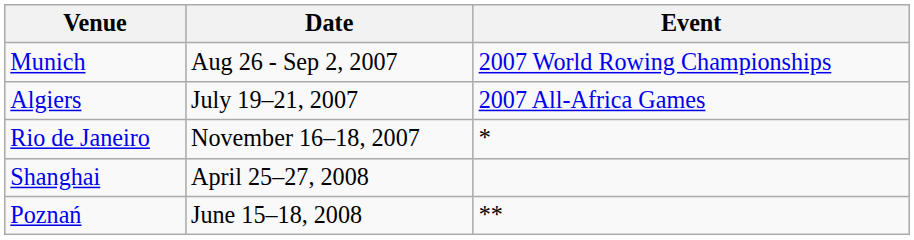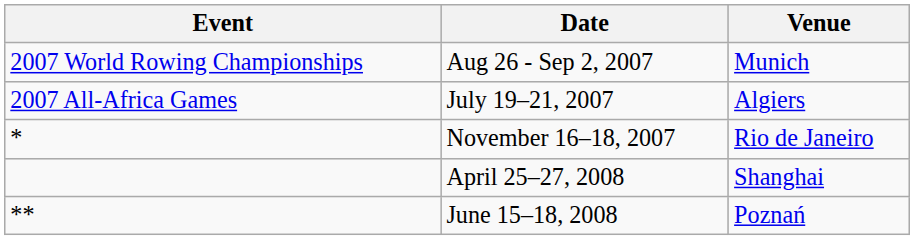 <table class="wikitable" width=600>
 <tr>
+<th>Event</th>
+<th>Date</th>
 <th>Venue</th>
-<th>Date</th>
-<th>Event</th>
 </tr>
 <tr>
+<td><a href='#'>2007 World Rowing Championships</a></td>
+<td>Aug 26 - Sep 2, 2007</td>
 <td> <a href='#'>Munich</a></td>
-<td>Aug 26 - Sep 2, 2007</td>
-<td><a href='#'>2007 World Rowing Championships</a></td>
 </tr>
 <tr>
+<td><a href='#'>2007 All-Africa Games</a></td>
+<td>July 19–21, 2007</td>
 <td> <a href='#'>Algiers</a></td>
-<td>July 19–21, 2007</td>
-<td><a href='#'>2007 All-Africa Games</a></td>
 </tr>
 <tr>
+<td> *</td>
+<td>November 16–18, 2007</td>
 <td> <a href='#'>Rio de Janeiro</a></td>
-<td>November 16–18, 2007</td>
-<td> *</td>
 </tr>
 <tr>
+<td></td>
+<td>April 25–27, 2008</td>
 <td> <a href='#'>Shanghai</a></td>
-<td>April 25–27, 2008</td>
-<td></td>
 </tr>
 <tr>
+<td> **</td>
+<td>June 15–18, 2008</td>
 <td> <a href='#'>Poznań</a></td>
-<td>June 15–18, 2008</td>
-<td> **</td>
 </tr>
 </table>
